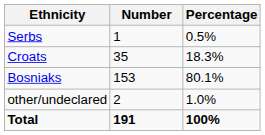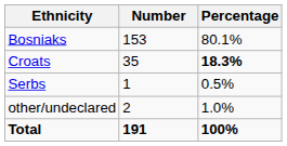 <table class="wikitable">
 <tr>
 <th width="100px">Ethnicity</th>
 <th width="80px">Number</th>
 <th width="80px">Percentage</th>
 </tr>
 <tr>
-<td><a href='#'>Serbs</a></td>
-<td>1</td>
-<td>0.5%</td>
+<td><a href='#'>Bosniaks</a></td>
+<td>153</td>
+<td>80.1%</td>
 </tr>
 <tr>
 <td><a href='#'>Croats</a></td>
 <td>35</td>
-<td>18.3%</td>
+<td><strong>18.3%</strong></td>
 </tr>
 <tr>
-<td><a href='#'>Bosniaks</a></td>
-<td>153</td>
-<td>80.1%</td>
+<td><a href='#'>Serbs</a></td>
+<td>1</td>
+<td>0.5%</td>
 </tr>
 <tr>
 <td>other/undeclared</td>
 <td>2</td>
 <td>1.0%</td>
 </tr>
 <tr>
 <td><strong>Total</strong></td>
 <td><strong>191</strong></td>
 <td><strong>100%</strong></td>
 </tr>
 </table>
